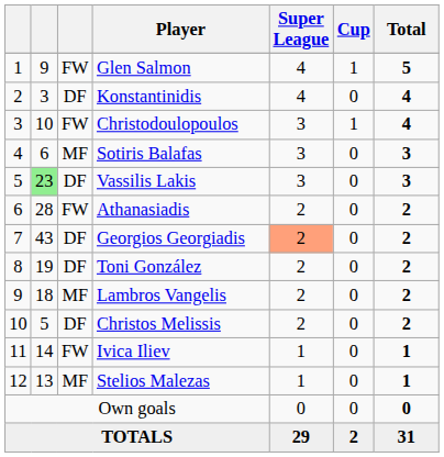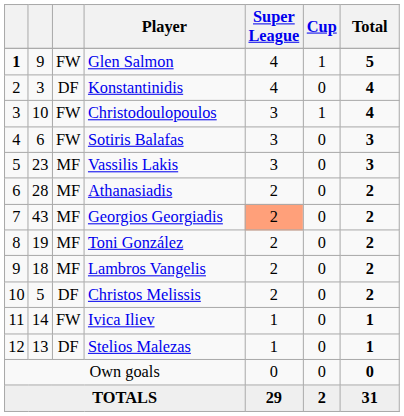 <table class="wikitable sortable" style="text-align:center">
 <tr>
 <th width=5></th>
 <th width=5></th>
 <th width=5></th>
 <th width=150>Player</th>
 <th width=30><a href='#'>Super League</a></th>
 <th width=3><a href='#'>Cup</a></th>
 <th width=50>Total</th>
 </tr>
 <tr>
 </tr>
 <tr>
-<td>1</td>
+<td><strong>1</strong></td>
 <td>9</td>
 <td>FW</td>
 <td align=left> <a href='#'>Glen Salmon</a></td>
 <td>4</td>
 <td>1</td>
 <td><strong>5</strong></td>
 </tr>
 <tr>
 <td>2</td>
 <td>3</td>
 <td>DF</td>
 <td align=left> <a href='#'>Konstantinidis</a></td>
 <td>4</td>
 <td>0</td>
 <td><strong>4</strong></td>
 </tr>
 <tr>
 <td>3</td>
 <td>10</td>
 <td>FW</td>
 <td align=left> <a href='#'>Christodoulopoulos</a></td>
 <td>3</td>
 <td>1</td>
 <td><strong>4</strong></td>
 </tr>
 <tr>
 <td>4</td>
 <td>6</td>
-<td>MF</td>
+<td>FW</td>
 <td align=left> <a href='#'>Sotiris Balafas</a></td>
 <td>3</td>
 <td>0</td>
 <td><strong>3</strong></td>
 </tr>
 <tr>
 <td>5</td>
-<td style="background: lightgreen;">23</td>
-<td>DF</td>
+<td>23</td>
+<td>MF</td>
 <td align=left> <a href='#'>Vassilis Lakis</a></td>
 <td>3</td>
 <td>0</td>
 <td><strong>3</strong></td>
 </tr>
 <tr>
 <td>6</td>
 <td>28</td>
-<td>FW</td>
+<td>MF</td>
 <td align=left> <a href='#'>Athanasiadis</a></td>
 <td>2</td>
 <td>0</td>
 <td><strong>2</strong></td>
 </tr>
 <tr>
 <td>7</td>
 <td>43</td>
-<td>DF</td>
+<td>MF</td>
 <td align=left> <a href='#'>Georgios Georgiadis</a></td>
 <td style="background: lightsalmon;">2</td>
 <td>0</td>
 <td><strong>2</strong></td>
 </tr>
 <tr>
 <td>8</td>
 <td>19</td>
-<td>DF</td>
+<td>MF</td>
 <td align=left> <a href='#'>Toni González</a></td>
 <td>2</td>
 <td>0</td>
 <td><strong>2</strong></td>
 </tr>
 <tr>
 <td>9</td>
 <td>18</td>
 <td>MF</td>
 <td align=left> <a href='#'>Lambros Vangelis</a></td>
 <td>2</td>
 <td>0</td>
 <td><strong>2</strong></td>
 </tr>
 <tr>
 <td>10</td>
 <td>5</td>
 <td>DF</td>
 <td align=left> <a href='#'>Christos Melissis</a></td>
 <td>2</td>
 <td>0</td>
 <td><strong>2</strong></td>
 </tr>
 <tr>
 <td>11</td>
 <td>14</td>
 <td>FW</td>
 <td align=left> <a href='#'>Ivica Iliev</a></td>
 <td>1</td>
 <td>0</td>
 <td><strong>1</strong></td>
 </tr>
 <tr>
 <td>12</td>
 <td>13</td>
-<td>MF</td>
+<td>DF</td>
 <td align=left> <a href='#'>Stelios Malezas</a></td>
 <td>1</td>
 <td>0</td>
 <td><strong>1</strong></td>
 </tr>
 <tr>
 <td colspan="4">Own goals</td>
 <td>0</td>
 <td>0</td>
 <td><strong>0</strong></td>
 </tr>
 <tr bgcolor="#EFEFEF">
 <td colspan=4><strong>TOTALS</strong></td>
 <td><strong>29</strong></td>
 <td><strong>2</strong></td>
 <td><strong>31</strong></td>
 </tr>
 </table>
